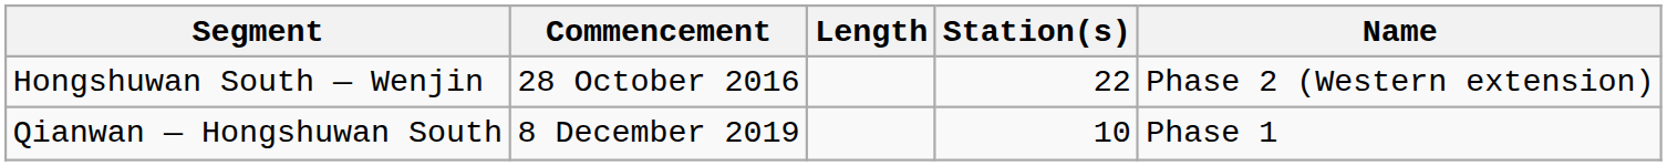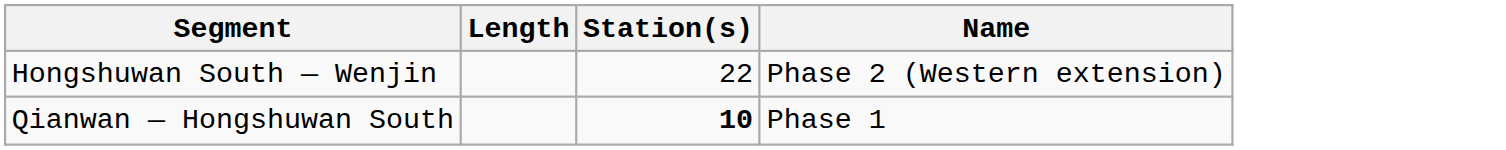 <table class="wikitable" style="border-collapse: collapse; text-align: right;">
 <tr>
 <th>Segment</th>
-<th>Commencement</th>
 <th>Length</th>
 <th>Station(s)</th>
 <th>Name</th>
 </tr>
 <tr>
 <td style="text-align: left;">Hongshuwan South — Wenjin</td>
-<td>28 October 2016</td>
 <td></td>
 <td>22</td>
 <td style="text-align: left;">Phase 2 (Western extension)</td>
 </tr>
 <tr>
 <td style="text-align: left;">Qianwan — Hongshuwan South</td>
-<td>8 December 2019</td>
 <td></td>
-<td>10</td>
+<td><strong>10</strong></td>
 <td style="text-align: left;">Phase 1</td>
 </tr>
 </table>
